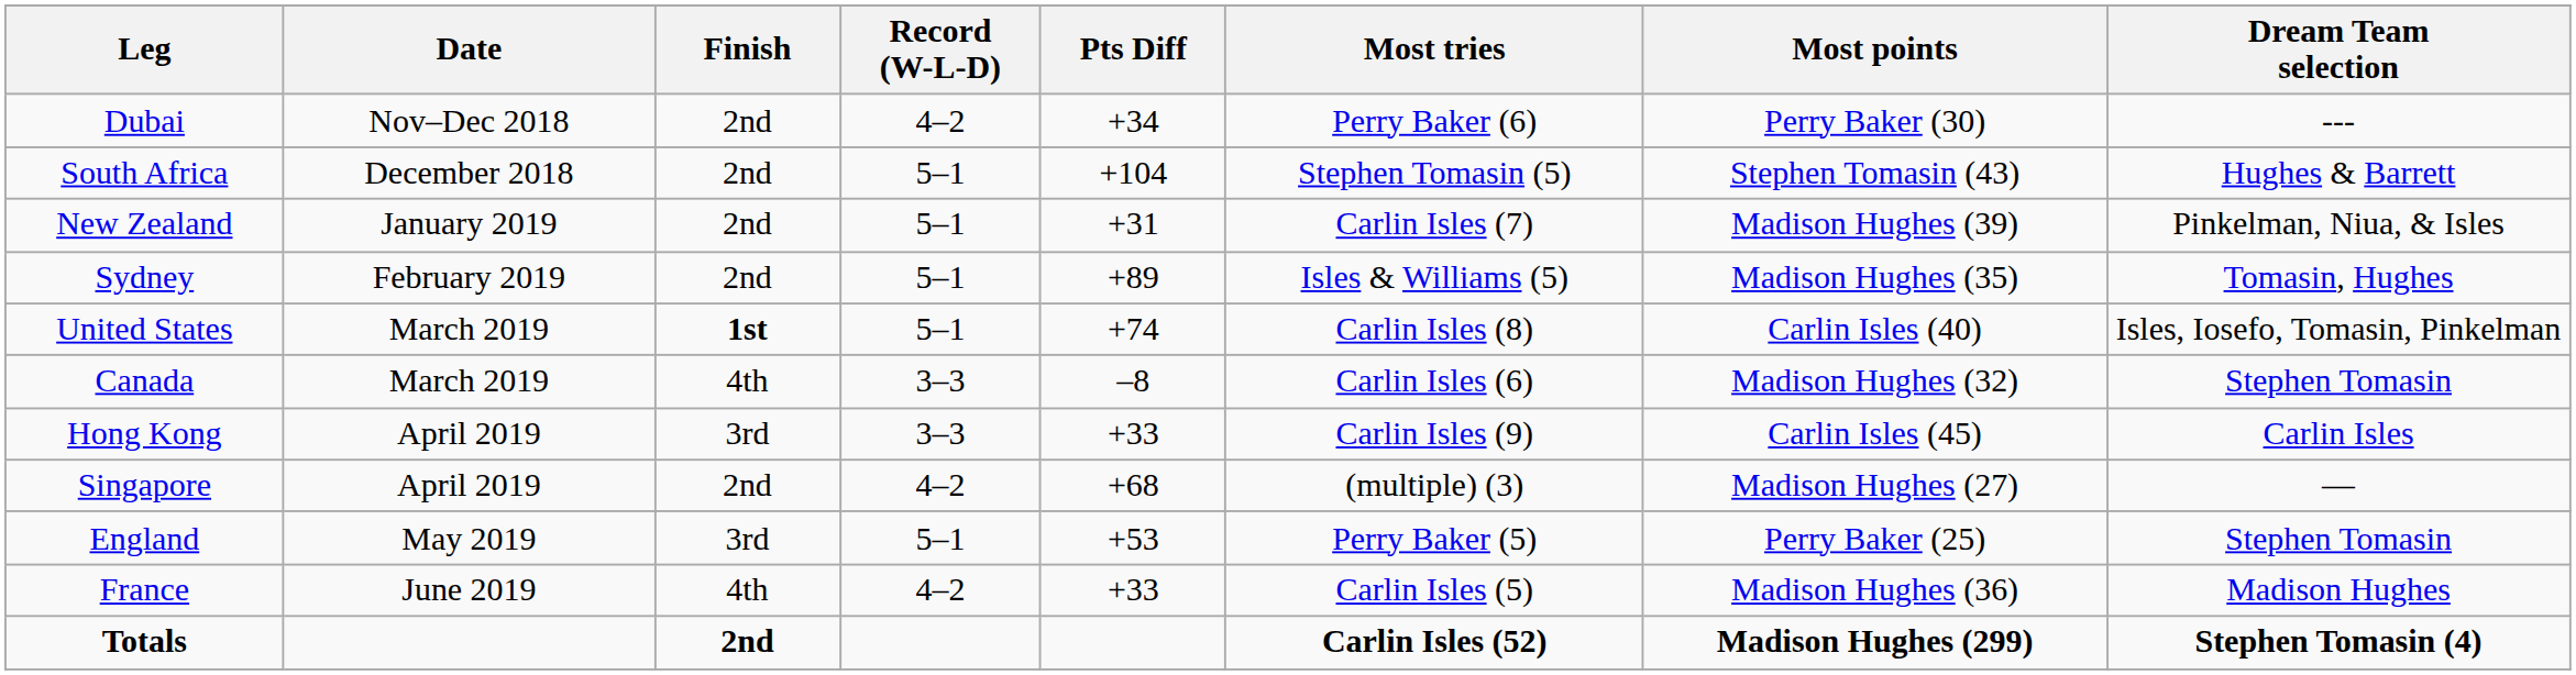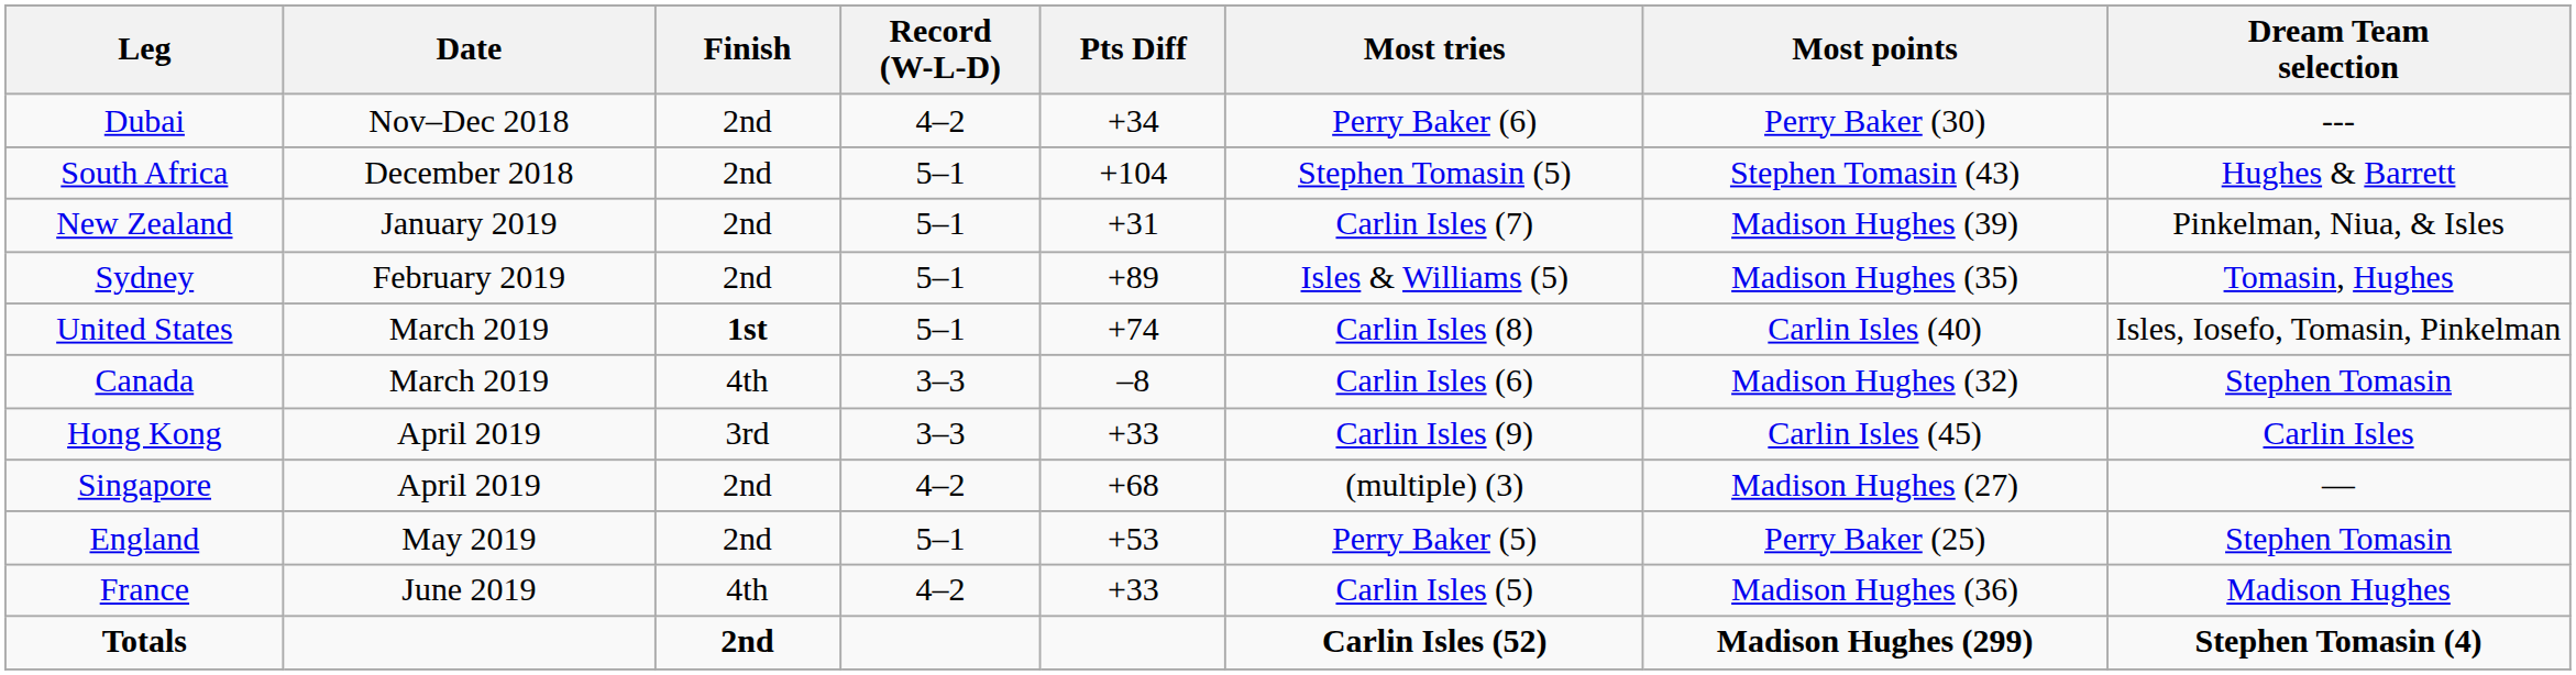 <table class="wikitable sortable" style="text-align:center">
 <tr bgcolor="#efefef">
 </tr>
 <tr>
 <th width=6%>Leg</th>
 <th width=8%>Date</th>
 <th width=4%>Finish</th>
 <th width=4%>Record <br> (W-L-D)</th>
 <th width=4%>Pts Diff</th>
 <th width=9%>Most tries</th>
 <th width=10%>Most points</th>
 <th width=10%>Dream Team <br> selection</th>
 </tr>
 <tr>
 <td><a href='#'>Dubai</a></td>
 <td>Nov–Dec 2018</td>
 <td>2nd</td>
 <td>4–2</td>
 <td>+34</td>
 <td><a href='#'>Perry Baker</a> (6)</td>
 <td><a href='#'>Perry Baker</a> (30)</td>
 <td>---</td>
 </tr>
 <tr>
 <td><a href='#'>South Africa</a></td>
 <td>December 2018</td>
 <td>2nd</td>
 <td>5–1</td>
 <td>+104</td>
 <td><a href='#'>Stephen Tomasin</a> (5)</td>
 <td><a href='#'>Stephen Tomasin</a> (43)</td>
 <td><a href='#'>Hughes</a> & <a href='#'>Barrett</a></td>
 </tr>
 <tr>
 <td><a href='#'>New Zealand</a></td>
 <td>January 2019</td>
 <td>2nd</td>
 <td>5–1</td>
 <td>+31</td>
 <td><a href='#'>Carlin Isles</a> (7)</td>
 <td><a href='#'>Madison Hughes</a> (39)</td>
 <td>Pinkelman, Niua, & Isles</td>
 </tr>
 <tr>
 <td><a href='#'>Sydney</a></td>
 <td>February 2019</td>
 <td>2nd</td>
 <td>5–1</td>
 <td>+89</td>
 <td><a href='#'>Isles</a> & <a href='#'>Williams</a> (5)</td>
 <td><a href='#'>Madison Hughes</a> (35)</td>
 <td><a href='#'>Tomasin</a>, <a href='#'>Hughes</a></td>
 </tr>
 <tr>
 <td><a href='#'>United States</a></td>
 <td>March 2019</td>
 <td><strong>1st</strong></td>
 <td>5–1</td>
 <td>+74</td>
 <td><a href='#'>Carlin Isles</a> (8)</td>
 <td><a href='#'>Carlin Isles</a> (40)</td>
 <td>Isles, Iosefo, Tomasin, Pinkelman</td>
 </tr>
 <tr>
 <td><a href='#'>Canada</a></td>
 <td>March 2019</td>
 <td>4th</td>
 <td>3–3</td>
 <td>–8</td>
 <td><a href='#'>Carlin Isles</a> (6)</td>
 <td><a href='#'>Madison Hughes</a> (32)</td>
 <td><a href='#'>Stephen Tomasin</a></td>
 </tr>
 <tr>
 <td><a href='#'>Hong Kong</a></td>
 <td>April 2019</td>
 <td>3rd</td>
 <td>3–3</td>
 <td>+33</td>
 <td><a href='#'>Carlin Isles</a> (9)</td>
 <td><a href='#'>Carlin Isles</a> (45)</td>
 <td><a href='#'>Carlin Isles</a></td>
 </tr>
 <tr>
 <td><a href='#'>Singapore</a></td>
 <td>April 2019</td>
 <td>2nd</td>
 <td>4–2</td>
 <td>+68</td>
 <td>(multiple) (3)</td>
 <td><a href='#'>Madison Hughes</a> (27)</td>
 <td>—</td>
 </tr>
 <tr>
 <td><a href='#'>England</a></td>
 <td>May 2019</td>
-<td>3rd</td>
+<td>2nd</td>
 <td>5–1</td>
 <td>+53</td>
 <td><a href='#'>Perry Baker</a> (5)</td>
 <td><a href='#'>Perry Baker</a> (25)</td>
 <td><a href='#'>Stephen Tomasin</a></td>
 </tr>
 <tr>
 <td><a href='#'>France</a></td>
 <td>June 2019</td>
 <td>4th</td>
 <td>4–2</td>
 <td>+33</td>
 <td><a href='#'>Carlin Isles</a> (5)</td>
 <td><a href='#'>Madison Hughes</a> (36)</td>
 <td><a href='#'>Madison Hughes</a></td>
 </tr>
 <tr>
 <td><strong>Totals</strong></td>
 <td></td>
 <td><strong>2nd</strong></td>
 <td></td>
 <td></td>
 <td><strong>Carlin Isles (52)</strong></td>
 <td><strong>Madison Hughes (299)</strong></td>
 <td><strong>Stephen Tomasin (4) </strong></td>
 </tr>
 </table>
